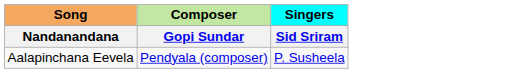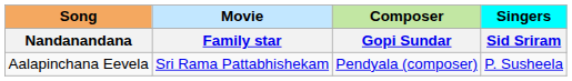 <table class="wikitable sortable">
 <tr>
 <th style="background:#f4a860">Song</th>
+<th style="background:#c2e7ff">Movie</th>
 <th style="background:#c2e7a3">Composer</th>
 <th style="background:#00ffff">Singers</th>
 </tr>
 <tr>
 <th>Nandanandana</th>
+<th><a href='#'>Family star</a></th>
 <th><a href='#'>Gopi Sundar</a></th>
 <th><a href='#'>Sid Sriram</a></th>
 </tr>
 <tr>
 <td>Aalapinchana Eevela </td>
+<td><a href='#'>Sri Rama Pattabhishekam</a></td>
 <td><a href='#'>Pendyala (composer)</a></td>
 <td><a href='#'>P. Susheela</a></td>
 </tr>
 </table>
